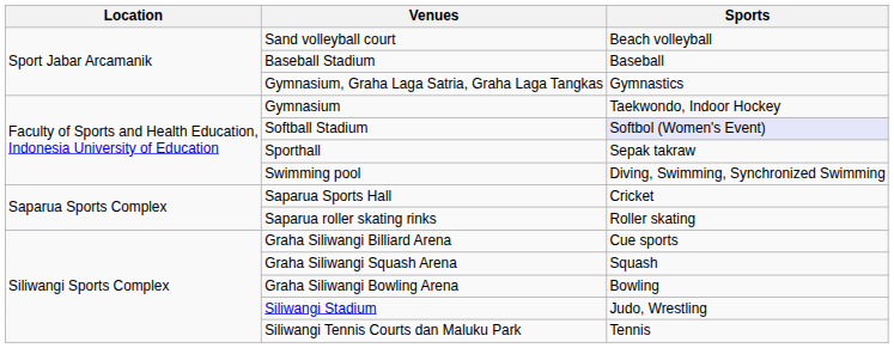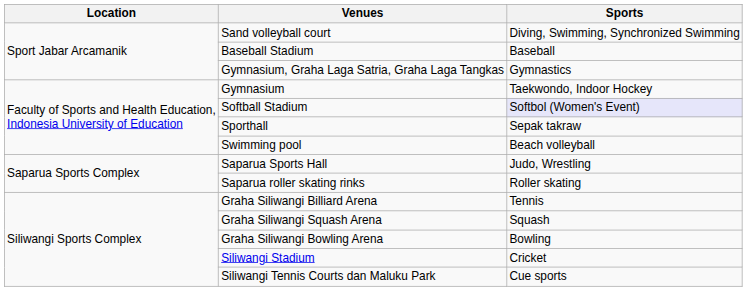 <table class="wikitable">
 <tr>
 <th>Location</th>
 <th>Venues</th>
 <th>Sports</th>
 </tr>
 <tr>
 <td rowspan="3">Sport Jabar Arcamanik</td>
 <td>Sand volleyball court</td>
-<td>Beach volleyball</td>
+<td>Diving, Swimming, Synchronized Swimming</td>
 </tr>
 <tr>
 <td>Baseball Stadium</td>
 <td>Baseball</td>
 </tr>
 <tr>
 <td>Gymnasium, Graha Laga Satria, Graha Laga Tangkas</td>
 <td>Gymnastics</td>
 </tr>
 <tr>
 <td rowspan="4">Faculty of Sports and Health Education, <br><a href='#'>Indonesia University of Education</a></td>
 <td>Gymnasium</td>
 <td>Taekwondo, Indoor Hockey</td>
 </tr>
 <tr>
 <td>Softball Stadium</td>
 <td style="background: lavender;">Softbol (Women's Event)</td>
 </tr>
 <tr>
 <td>Sporthall</td>
 <td>Sepak takraw</td>
 </tr>
 <tr>
 <td>Swimming pool</td>
-<td>Diving, Swimming, Synchronized Swimming</td>
+<td>Beach volleyball</td>
 </tr>
 <tr>
 <td rowspan="2">Saparua Sports Complex</td>
 <td>Saparua Sports Hall</td>
-<td>Cricket</td>
+<td>Judo, Wrestling</td>
 </tr>
 <tr>
 <td>Saparua roller skating rinks</td>
 <td>Roller skating</td>
 </tr>
 <tr>
 <td rowspan="5">Siliwangi Sports Complex</td>
 <td>Graha Siliwangi Billiard Arena</td>
-<td>Cue sports</td>
+<td>Tennis</td>
 </tr>
 <tr>
 <td>Graha Siliwangi Squash Arena</td>
 <td>Squash</td>
 </tr>
 <tr>
 <td>Graha Siliwangi Bowling Arena</td>
 <td>Bowling</td>
 </tr>
 <tr>
 <td><a href='#'>Siliwangi Stadium</a></td>
-<td>Judo, Wrestling</td>
+<td>Cricket</td>
 </tr>
 <tr>
 <td>Siliwangi Tennis Courts dan Maluku Park</td>
-<td>Tennis</td>
+<td>Cue sports</td>
 </tr>
 </table>
